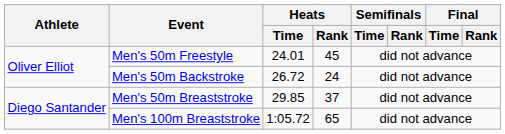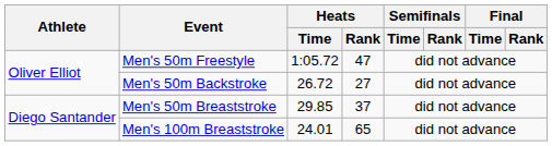 <table class=wikitable style="font-size:90%">
 <tr>
 <th rowspan="2">Athlete</th>
 <th rowspan="2">Event</th>
 <th colspan="2">Heats</th>
 <th colspan="2">Semifinals</th>
 <th colspan="2">Final</th>
 </tr>
 <tr>
 <th>Time</th>
 <th>Rank</th>
 <th>Time</th>
 <th>Rank</th>
 <th>Time</th>
 <th>Rank</th>
 </tr>
 <tr>
 <td rowspan="2"><a href='#'>Oliver Elliot</a></td>
 <td><a href='#'>Men's 50m Freestyle</a></td>
-<td align=center>24.01</td>
-<td align=center>45</td>
+<td align=center>1:05.72</td>
+<td align=center>47</td>
 <td align=center colspan=4>did not advance</td>
 </tr>
 <tr>
 <td><a href='#'>Men's 50m Backstroke</a></td>
 <td align=center>26.72</td>
-<td align=center>24</td>
+<td align=center>27</td>
 <td align=center colspan=4>did not advance</td>
 </tr>
 <tr>
 <td rowspan="2"><a href='#'>Diego Santander</a></td>
 <td><a href='#'>Men's 50m Breaststroke</a></td>
 <td align=center>29.85</td>
 <td align=center>37</td>
 <td align=center colspan=4>did not advance</td>
 </tr>
 <tr>
 <td><a href='#'>Men's 100m Breaststroke</a></td>
-<td align=center>1:05.72</td>
+<td align=center>24.01</td>
 <td align=center>65</td>
 <td align=center colspan=4>did not advance</td>
 </tr>
 </table>
